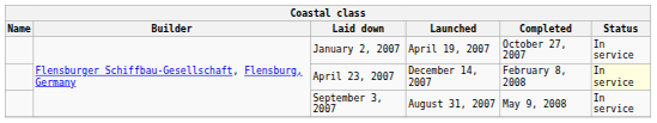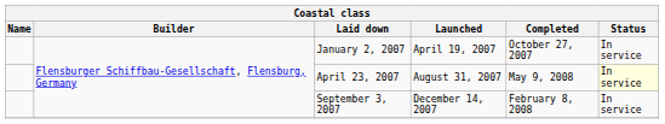 <table border="1" class="wikitable collapsible">
 <tr>
 <th colspan=6>Coastal class</th>
 </tr>
 <tr>
 <th>Name</th>
 <th>Builder</th>
 <th>Laid down</th>
 <th>Launched</th>
 <th>Completed</th>
 <th>Status</th>
 </tr>
 <tr>
 <td></td>
 <td rowspan=3><a href='#'>Flensburger Schiffbau-Gesellschaft</a>, <a href='#'>Flensburg, Germany</a></td>
 <td>January 2, 2007</td>
 <td>April 19, 2007</td>
 <td>October 27, 2007</td>
 <td><span>In service</span></td>
 </tr>
 <tr>
 <td></td>
 <td>April 23, 2007</td>
-<td>December 14, 2007</td>
-<td>February 8, 2008</td>
+<td>August 31, 2007</td>
+<td>May 9, 2008</td>
 <td style="background: lightyellow;"><span>In service</span></td>
 </tr>
 <tr>
 <td></td>
 <td>September 3, 2007</td>
-<td>August 31, 2007</td>
-<td>May 9, 2008</td>
+<td>December 14, 2007</td>
+<td>February 8, 2008</td>
 <td><span>In service</span></td>
 </tr>
 <tr>
 </tr>
 </table>
